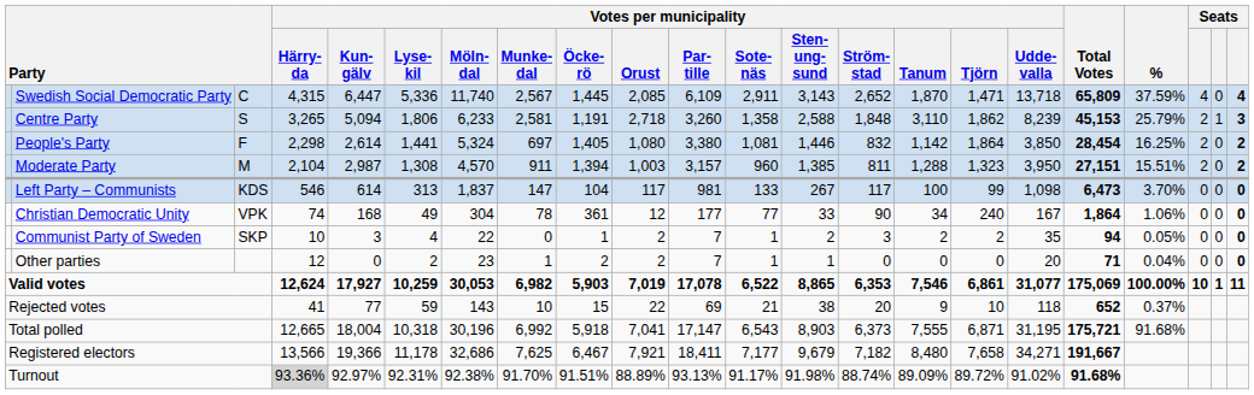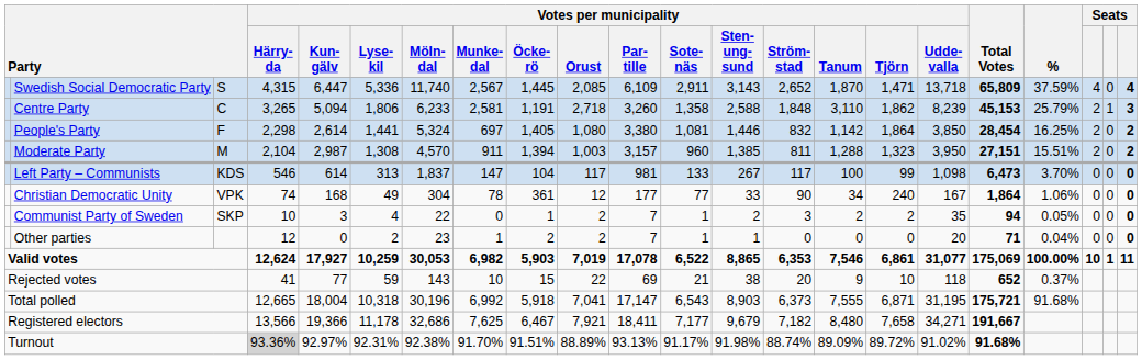 <table class="wikitable" border="1" style="text-align:right;">
 <tr>
 <th style="text-align:left;" valign=bottom rowspan=2 colspan=3>Party</th>
 <th colspan=14>Votes per municipality</th>
 <th align=center valign=bottom rowspan=2 width="50">Total Votes</th>
 <th align=center valign=bottom rowspan=2 width="50">%</th>
 <th colspan=3>Seats</th>
 </tr>
 <tr>
 <th align=center valign=bottom width="50"><a href='#'>Härry- da</a></th>
 <th align=center valign=bottom width="50"><a href='#'>Kun- gälv</a></th>
 <th align=center valign=bottom width="50"><a href='#'>Lyse- kil</a></th>
 <th align=center valign=bottom width="50"><a href='#'>Möln- dal</a></th>
 <th align=center valign=bottom width="50"><a href='#'>Munke- dal</a></th>
 <th align=center valign=bottom width="50"><a href='#'>Öcke- rö</a></th>
 <th align=center valign=bottom width="50"><a href='#'>Orust</a></th>
 <th align=center valign=bottom width="50"><a href='#'>Par- tille</a></th>
 <th align=center valign=bottom width="50"><a href='#'>Sote- näs</a></th>
 <th align=center valign=bottom width="50"><a href='#'>Sten- ung- sund</a></th>
 <th align=center valign=bottom width="50"><a href='#'>Ström- stad</a></th>
 <th align=center valign=bottom width="50"><a href='#'>Tanum</a></th>
 <th align=center valign=bottom width="50"><a href='#'>Tjörn</a></th>
 <th align=center valign=bottom width="50"><a href='#'>Udde- valla</a></th>
 <th align=center valign=bottom width="20"><small></small></th>
 <th align=center valign=bottom width="20"><small><a href='#'></a></small></th>
 <th align=center valign=bottom width="20"><small></small></th>
 </tr>
 <tr style="background:#CEE0F2;">
 <td></td>
 <td align=left style="white-space: nowrap;"><a href='#'>Swedish Social Democratic Party</a></td>
-<td align=left>C</td>
+<td align=left>S</td>
 <td>4,315</td>
 <td>6,447</td>
 <td>5,336</td>
 <td>11,740</td>
 <td>2,567</td>
 <td>1,445</td>
 <td>2,085</td>
 <td>6,109</td>
 <td>2,911</td>
 <td>3,143</td>
 <td>2,652</td>
 <td>1,870</td>
 <td>1,471</td>
 <td>13,718</td>
 <td><strong>65,809</strong></td>
 <td>37.59%</td>
 <td>4</td>
 <td>0</td>
 <td><strong>4</strong></td>
 </tr>
 <tr style="background:#CEE0F2;">
 <td></td>
 <td align=left><a href='#'>Centre Party</a></td>
-<td align=left>S</td>
+<td align=left>C</td>
 <td>3,265</td>
 <td>5,094</td>
 <td>1,806</td>
 <td>6,233</td>
 <td>2,581</td>
 <td>1,191</td>
 <td>2,718</td>
 <td>3,260</td>
 <td>1,358</td>
 <td>2,588</td>
 <td>1,848</td>
 <td>3,110</td>
 <td>1,862</td>
 <td>8,239</td>
 <td><strong>45,153</strong></td>
 <td>25.79%</td>
 <td>2</td>
 <td>1</td>
 <td><strong>3</strong></td>
 </tr>
 <tr style="background:#CEE0F2;">
 <td></td>
 <td align=left><a href='#'>People's Party</a></td>
 <td align=left>F</td>
 <td>2,298</td>
 <td>2,614</td>
 <td>1,441</td>
 <td>5,324</td>
 <td>697</td>
 <td>1,405</td>
 <td>1,080</td>
 <td>3,380</td>
 <td>1,081</td>
 <td>1,446</td>
 <td>832</td>
 <td>1,142</td>
 <td>1,864</td>
 <td>3,850</td>
 <td><strong>28,454</strong></td>
 <td>16.25%</td>
 <td>2</td>
 <td>0</td>
 <td><strong>2</strong></td>
 </tr>
 <tr style="background:#CEE0F2;">
 <td></td>
 <td align=left><a href='#'>Moderate Party</a></td>
 <td align=left>M</td>
 <td>2,104</td>
 <td>2,987</td>
 <td>1,308</td>
 <td>4,570</td>
 <td>911</td>
 <td>1,394</td>
 <td>1,003</td>
 <td>3,157</td>
 <td>960</td>
 <td>1,385</td>
 <td>811</td>
 <td>1,288</td>
 <td>1,323</td>
 <td>3,950</td>
 <td><strong>27,151</strong></td>
 <td>15.51%</td>
 <td>2</td>
 <td>0</td>
 <td><strong>2</strong></td>
 </tr>
 <tr style="background:#CEE0F2; border-top:3px solid darkgray;">
 <td></td>
 <td align=left><a href='#'>Left Party – Communists</a></td>
 <td align=left>KDS</td>
 <td>546</td>
 <td>614</td>
 <td>313</td>
 <td>1,837</td>
 <td>147</td>
 <td>104</td>
 <td>117</td>
 <td>981</td>
 <td>133</td>
 <td>267</td>
 <td>117</td>
 <td>100</td>
 <td>99</td>
 <td>1,098</td>
 <td><strong>6,473</strong></td>
 <td>3.70%</td>
 <td>0</td>
 <td>0</td>
 <td><strong>0</strong></td>
 </tr>
 <tr>
 <td></td>
 <td align=left><a href='#'>Christian Democratic Unity</a></td>
 <td align=left>VPK</td>
 <td>74</td>
 <td>168</td>
 <td>49</td>
 <td>304</td>
 <td>78</td>
 <td>361</td>
 <td>12</td>
 <td>177</td>
 <td>77</td>
 <td>33</td>
 <td>90</td>
 <td>34</td>
 <td>240</td>
 <td>167</td>
 <td><strong>1,864</strong></td>
 <td>1.06%</td>
 <td>0</td>
 <td>0</td>
 <td><strong>0</strong></td>
 </tr>
 <tr>
 <td></td>
 <td align=left><a href='#'>Communist Party of Sweden</a></td>
 <td align=left>SKP</td>
 <td>10</td>
 <td>3</td>
 <td>4</td>
 <td>22</td>
 <td>0</td>
 <td>1</td>
 <td>2</td>
 <td>7</td>
 <td>1</td>
 <td>2</td>
 <td>3</td>
 <td>2</td>
 <td>2</td>
 <td>35</td>
 <td><strong>94</strong></td>
 <td>0.05%</td>
 <td>0</td>
 <td>0</td>
 <td><strong>0</strong></td>
 </tr>
 <tr>
 <td></td>
 <td align=left>Other parties</td>
 <td></td>
 <td>12</td>
 <td>0</td>
 <td>2</td>
 <td>23</td>
 <td>1</td>
 <td>2</td>
 <td>2</td>
 <td>7</td>
 <td>1</td>
 <td>1</td>
 <td>0</td>
 <td>0</td>
 <td>0</td>
 <td>20</td>
 <td><strong>71</strong></td>
 <td>0.04%</td>
 <td>0</td>
 <td>0</td>
 <td><strong>0</strong></td>
 </tr>
 <tr style="font-weight:bold">
 <td align=left colspan=3>Valid votes</td>
 <td>12,624</td>
 <td>17,927</td>
 <td>10,259</td>
 <td>30,053</td>
 <td>6,982</td>
 <td>5,903</td>
 <td>7,019</td>
 <td>17,078</td>
 <td>6,522</td>
 <td>8,865</td>
 <td>6,353</td>
 <td>7,546</td>
 <td>6,861</td>
 <td>31,077</td>
 <td>175,069</td>
 <td>100.00%</td>
 <td>10</td>
 <td>1</td>
 <td>11</td>
 </tr>
 <tr>
 <td align=left colspan=3>Rejected votes</td>
 <td>41</td>
 <td>77</td>
 <td>59</td>
 <td>143</td>
 <td>10</td>
 <td>15</td>
 <td>22</td>
 <td>69</td>
 <td>21</td>
 <td>38</td>
 <td>20</td>
 <td>9</td>
 <td>10</td>
 <td>118</td>
 <td><strong>652</strong></td>
 <td>0.37%</td>
 <td></td>
 <td></td>
 <td></td>
 </tr>
 <tr>
 <td align=left colspan=3>Total polled</td>
 <td>12,665</td>
 <td>18,004</td>
 <td>10,318</td>
 <td>30,196</td>
 <td>6,992</td>
 <td>5,918</td>
 <td>7,041</td>
 <td>17,147</td>
 <td>6,543</td>
 <td>8,903</td>
 <td>6,373</td>
 <td>7,555</td>
 <td>6,871</td>
 <td>31,195</td>
 <td><strong>175,721</strong></td>
 <td>91.68%</td>
 <td></td>
 <td></td>
 <td></td>
 </tr>
 <tr>
 <td align=left colspan=3>Registered electors</td>
 <td>13,566</td>
 <td>19,366</td>
 <td>11,178</td>
 <td>32,686</td>
 <td>7,625</td>
 <td>6,467</td>
 <td>7,921</td>
 <td>18,411</td>
 <td>7,177</td>
 <td>9,679</td>
 <td>7,182</td>
 <td>8,480</td>
 <td>7,658</td>
 <td>34,271</td>
 <td><strong>191,667</strong></td>
 <td></td>
 <td></td>
 <td></td>
 <td></td>
 </tr>
 <tr>
 <td align=left colspan=3>Turnout</td>
 <td style="background: lightgrey;">93.36%</td>
 <td>92.97%</td>
 <td>92.31%</td>
 <td>92.38%</td>
 <td>91.70%</td>
 <td>91.51%</td>
 <td>88.89%</td>
 <td>93.13%</td>
 <td>91.17%</td>
 <td>91.98%</td>
 <td>88.74%</td>
 <td>89.09%</td>
 <td>89.72%</td>
 <td>91.02%</td>
 <td><strong>91.68%</strong></td>
 <td></td>
 <td></td>
 <td></td>
 <td></td>
 </tr>
 </table>
